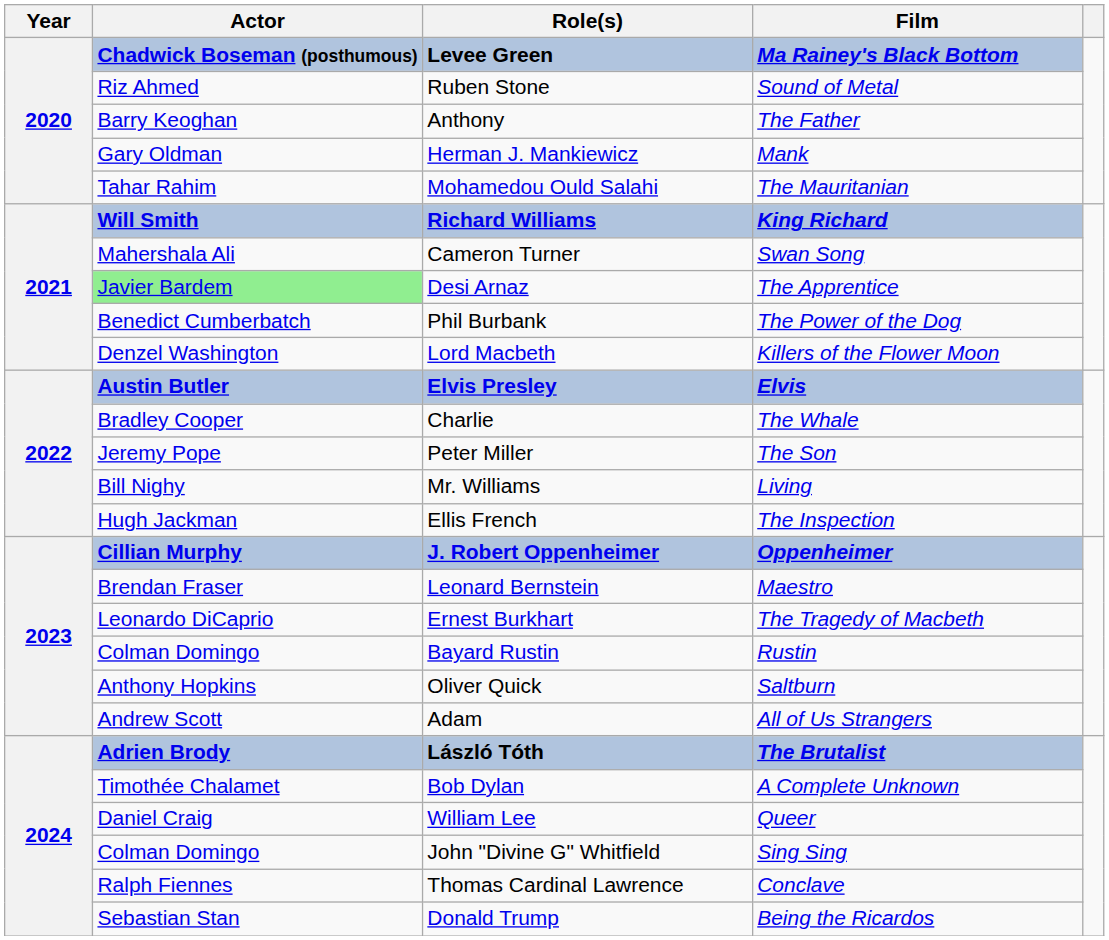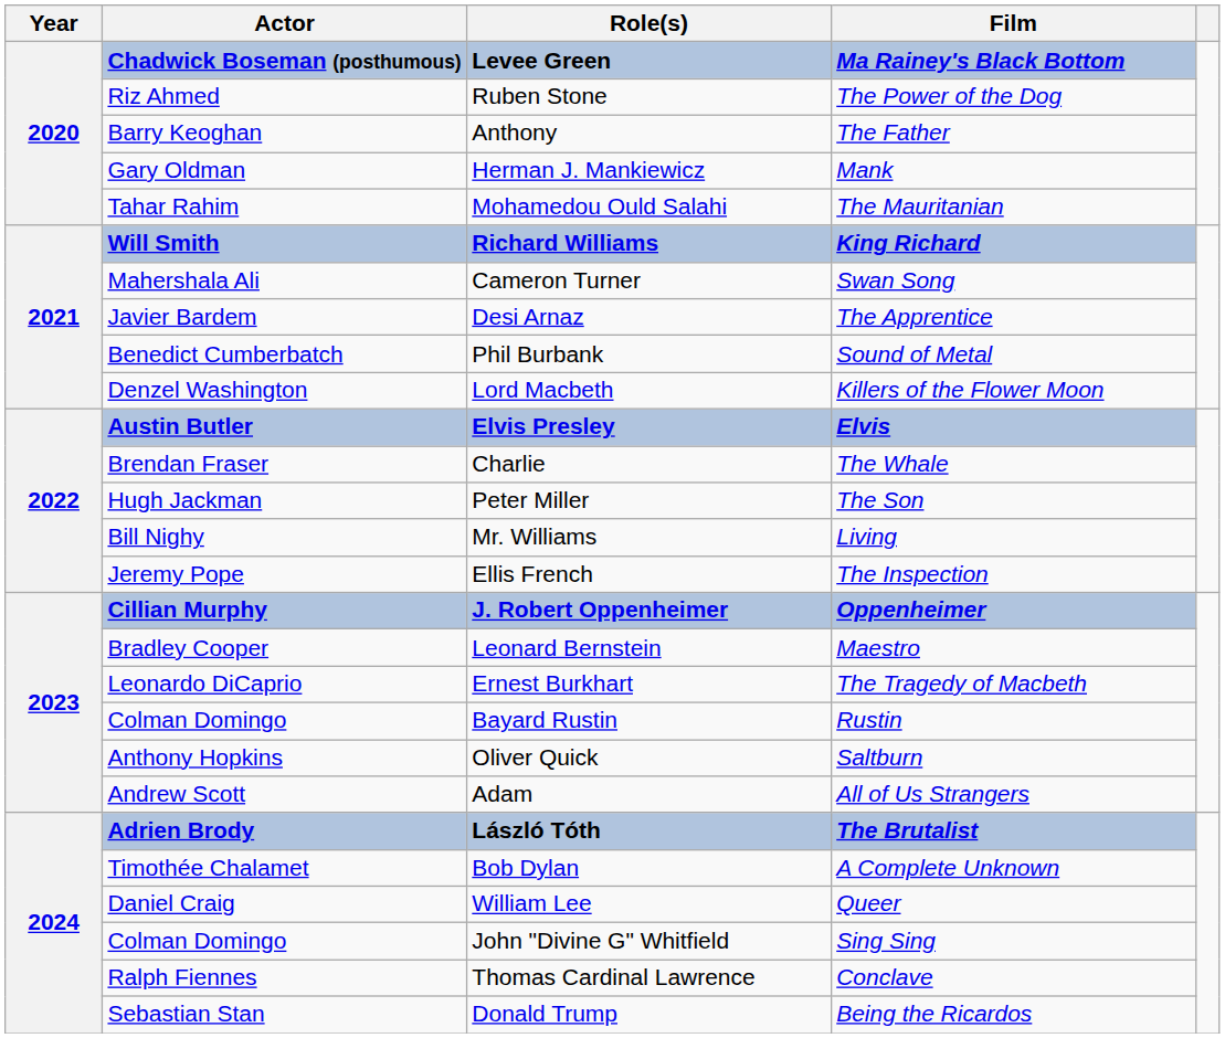 <table class="wikitable sortable">
 <tr>
 <th scope="col" style="width:8%;">Year</th>
 <th scope="col" style="width:30%;">Actor</th>
 <th scope="col" style="width:30%;">Role(s)</th>
 <th scope="col" style="width:30%;">Film</th>
 <th scope="col" style="width:2%;" class="unsortable"></th>
 </tr>
 <tr>
 <th rowspan="5" style="text-align:center;"><a href='#'>2020</a></th>
 <td style="background:#B0C4DE;"><strong><a href='#'>Chadwick Boseman</a> <small>(posthumous)</small></strong></td>
 <td style="background:#B0C4DE;"><strong>Levee Green</strong></td>
 <td style="background:#B0C4DE;"><strong><em><a href='#'>Ma Rainey's Black Bottom</a></em></strong></td>
 <td rowspan=5></td>
 </tr>
 <tr>
 <td><a href='#'>Riz Ahmed</a></td>
 <td>Ruben Stone</td>
-<td><em><a href='#'>Sound of Metal</a></em></td>
+<td><em><a href='#'>The Power of the Dog</a></em></td>
 </tr>
 <tr>
 <td><a href='#'>Barry Keoghan</a></td>
 <td>Anthony</td>
 <td><em><a href='#'>The Father</a></em></td>
 </tr>
 <tr>
 <td><a href='#'>Gary Oldman</a></td>
 <td><a href='#'>Herman J. Mankiewicz</a></td>
 <td><em><a href='#'>Mank</a></em></td>
 </tr>
 <tr>
 <td><a href='#'>Tahar Rahim</a></td>
 <td><a href='#'>Mohamedou Ould Salahi</a></td>
 <td><em><a href='#'>The Mauritanian</a></em></td>
 </tr>
 <tr>
 <th rowspan="5" style="text-align:center;"><a href='#'>2021</a></th>
 <td style="background:#B0C4DE;"><strong><a href='#'>Will Smith</a></strong></td>
 <td style="background:#B0C4DE;"><strong><a href='#'>Richard Williams</a></strong></td>
 <td style="background:#B0C4DE;"><strong><em><a href='#'>King Richard</a></em></strong></td>
 <td rowspan=5></td>
 </tr>
 <tr>
 <td><a href='#'>Mahershala Ali</a></td>
 <td>Cameron Turner</td>
 <td><em><a href='#'>Swan Song</a></em></td>
 </tr>
 <tr>
-<td style="background: lightgreen;"><a href='#'>Javier Bardem</a></td>
+<td><a href='#'>Javier Bardem</a></td>
 <td><a href='#'>Desi Arnaz</a></td>
 <td><em><a href='#'>The Apprentice</a></em></td>
 </tr>
 <tr>
 <td><a href='#'>Benedict Cumberbatch</a></td>
 <td>Phil Burbank</td>
-<td><em><a href='#'>The Power of the Dog</a></em></td>
+<td><em><a href='#'>Sound of Metal</a></em></td>
 </tr>
 <tr>
 <td><a href='#'>Denzel Washington</a></td>
 <td><a href='#'>Lord Macbeth</a></td>
 <td><a href='#'><em>Killers of the Flower Moon</em></a></td>
 </tr>
 <tr>
 <th rowspan="5" style="text-align:center;"><a href='#'>2022</a></th>
 <td style="background:#B0C4DE;"><strong><a href='#'>Austin Butler</a></strong></td>
 <td style="background:#B0C4DE;"><strong><a href='#'>Elvis Presley</a></strong></td>
 <td style="background:#B0C4DE;"><strong><em><a href='#'>Elvis</a></em></strong></td>
 <td rowspan=5></td>
 </tr>
 <tr>
-<td><a href='#'>Bradley Cooper</a></td>
+<td><a href='#'>Brendan Fraser</a></td>
 <td>Charlie</td>
 <td><em><a href='#'>The Whale</a></em></td>
 </tr>
 <tr>
-<td><a href='#'>Jeremy Pope</a></td>
+<td><a href='#'>Hugh Jackman</a></td>
 <td>Peter Miller</td>
 <td><em><a href='#'>The Son</a></em></td>
 </tr>
 <tr>
 <td><a href='#'>Bill Nighy</a></td>
 <td>Mr. Williams</td>
 <td><em><a href='#'>Living</a></em></td>
 </tr>
 <tr>
-<td><a href='#'>Hugh Jackman</a></td>
+<td><a href='#'>Jeremy Pope</a></td>
 <td>Ellis French</td>
 <td><em><a href='#'>The Inspection</a></em></td>
 </tr>
 <tr>
 <th rowspan="6" style="text-align:center;"><a href='#'>2023</a></th>
 <td style="background:#B0C4DE;"><strong><a href='#'>Cillian Murphy</a></strong></td>
 <td style="background:#B0C4DE;"><strong><a href='#'>J. Robert Oppenheimer</a></strong></td>
 <td style="background:#B0C4DE;"><strong><em><a href='#'><em>Oppenheimer</em></a></em></strong></td>
 <td rowspan=6></td>
 </tr>
 <tr>
-<td><a href='#'>Brendan Fraser</a></td>
+<td><a href='#'>Bradley Cooper</a></td>
 <td><a href='#'>Leonard Bernstein</a></td>
 <td><a href='#'><em>Maestro</em></a></td>
 </tr>
 <tr>
 <td><a href='#'>Leonardo DiCaprio</a></td>
 <td><a href='#'>Ernest Burkhart</a></td>
 <td><em><a href='#'>The Tragedy of Macbeth</a></em></td>
 </tr>
 <tr>
 <td><a href='#'>Colman Domingo</a></td>
 <td><a href='#'>Bayard Rustin</a></td>
 <td><a href='#'><em>Rustin</em></a></td>
 </tr>
 <tr>
 <td><a href='#'>Anthony Hopkins</a></td>
 <td>Oliver Quick</td>
 <td><a href='#'><em>Saltburn</em></a></td>
 </tr>
 <tr>
 <td><a href='#'>Andrew Scott</a></td>
 <td>Adam</td>
 <td><em><a href='#'>All of Us Strangers</a></em></td>
 </tr>
 <tr>
 <th rowspan="6"><a href='#'>2024</a></th>
 <td style="background:#B0C4DE;"><strong><a href='#'>Adrien Brody</a></strong></td>
 <td style="background:#B0C4DE;"><strong>László Tóth</strong></td>
 <td style="background:#B0C4DE;"><strong><em><a href='#'>The Brutalist</a></em></strong></td>
 <td rowspan="6"></td>
 </tr>
 <tr>
 <td><a href='#'>Timothée Chalamet</a></td>
 <td><a href='#'>Bob Dylan</a></td>
 <td><em><a href='#'>A Complete Unknown</a></em></td>
 </tr>
 <tr>
 <td><a href='#'>Daniel Craig</a></td>
 <td><a href='#'>William Lee</a></td>
 <td><em><a href='#'>Queer</a></em></td>
 </tr>
 <tr>
 <td><a href='#'>Colman Domingo</a></td>
 <td>John "Divine G" Whitfield</td>
 <td><em><a href='#'>Sing Sing</a></em></td>
 </tr>
 <tr>
 <td><a href='#'>Ralph Fiennes</a></td>
 <td>Thomas Cardinal Lawrence</td>
 <td><em><a href='#'>Conclave</a></em></td>
 </tr>
 <tr>
 <td><a href='#'>Sebastian Stan</a></td>
 <td><a href='#'>Donald Trump</a></td>
 <td><em><a href='#'>Being the Ricardos</a></em></td>
 </tr>
 </table>
